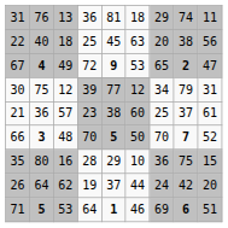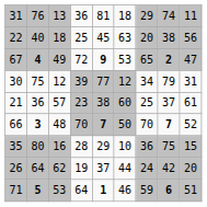 <table class="wikitable" style="margin-left:auto;margin-right:auto;text-align:center;width:18em;height:18em;table-layout:fixed;">
 <tr>
 <td style="background-color: silver;">31</td>
 <td style="background-color: silver;">76</td>
 <td style="background-color: silver;">13</td>
 <td>36</td>
 <td>81</td>
 <td>18</td>
 <td style="background-color: silver;">29</td>
 <td style="background-color: silver;">74</td>
 <td style="background-color: silver;">11</td>
 </tr>
 <tr>
 <td style="background-color: silver;">22</td>
 <td style="background-color: silver;">40</td>
 <td style="background-color: silver;">18</td>
 <td>25</td>
 <td>45</td>
 <td>63</td>
 <td style="background-color: silver;">20</td>
 <td style="background-color: silver;">38</td>
 <td style="background-color: silver;">56</td>
 </tr>
 <tr>
 <td style="background-color: silver;">67</td>
 <td style="background-color: silver;"><strong>4</strong></td>
 <td style="background-color: silver;">49</td>
 <td>72</td>
 <td><strong>9</strong></td>
 <td>53</td>
 <td style="background-color: silver;">65</td>
 <td style="background-color: silver;"><strong>2</strong></td>
 <td style="background-color: silver;">47</td>
 </tr>
 <tr>
 <td>30</td>
 <td>75</td>
 <td>12</td>
 <td style="background-color: silver;">39</td>
 <td style="background-color: silver;">77</td>
 <td style="background-color: silver;">12</td>
 <td>34</td>
 <td>79</td>
 <td>31</td>
 </tr>
 <tr>
 <td>21</td>
 <td>36</td>
 <td>57</td>
 <td style="background-color: silver;">23</td>
 <td style="background-color: silver;">38</td>
 <td style="background-color: silver;">60</td>
 <td>25</td>
 <td>37</td>
 <td>61</td>
 </tr>
 <tr>
 <td>66</td>
 <td><strong>3</strong></td>
 <td>48</td>
 <td style="background-color: silver;">70</td>
-<td style="background-color: silver;"><strong>5</strong></td>
+<td style="background-color: silver;"><strong>7</strong></td>
 <td style="background-color: silver;">50</td>
 <td>70</td>
 <td><strong>7</strong></td>
 <td>52</td>
 </tr>
 <tr>
 <td style="background-color: silver;">35</td>
 <td style="background-color: silver;">80</td>
 <td style="background-color: silver;">16</td>
 <td>28</td>
 <td>29</td>
 <td>10</td>
 <td style="background-color: silver;">36</td>
 <td style="background-color: silver;">75</td>
 <td style="background-color: silver;">15</td>
 </tr>
 <tr>
 <td style="background-color: silver;">26</td>
 <td style="background-color: silver;">64</td>
 <td style="background-color: silver;">62</td>
 <td>19</td>
 <td>37</td>
 <td>44</td>
 <td style="background-color: silver;">24</td>
 <td style="background-color: silver;">42</td>
 <td style="background-color: silver;">20</td>
 </tr>
 <tr>
 <td style="background-color: silver;">71</td>
 <td style="background-color: silver;"><strong>5</strong></td>
 <td style="background-color: silver;">53</td>
 <td>64</td>
 <td><strong>1</strong></td>
 <td>46</td>
-<td style="background-color: silver;">69</td>
+<td style="background-color: silver;">59</td>
 <td style="background-color: silver;"><strong>6</strong></td>
 <td style="background-color: silver;">51</td>
 </tr>
 </table>
